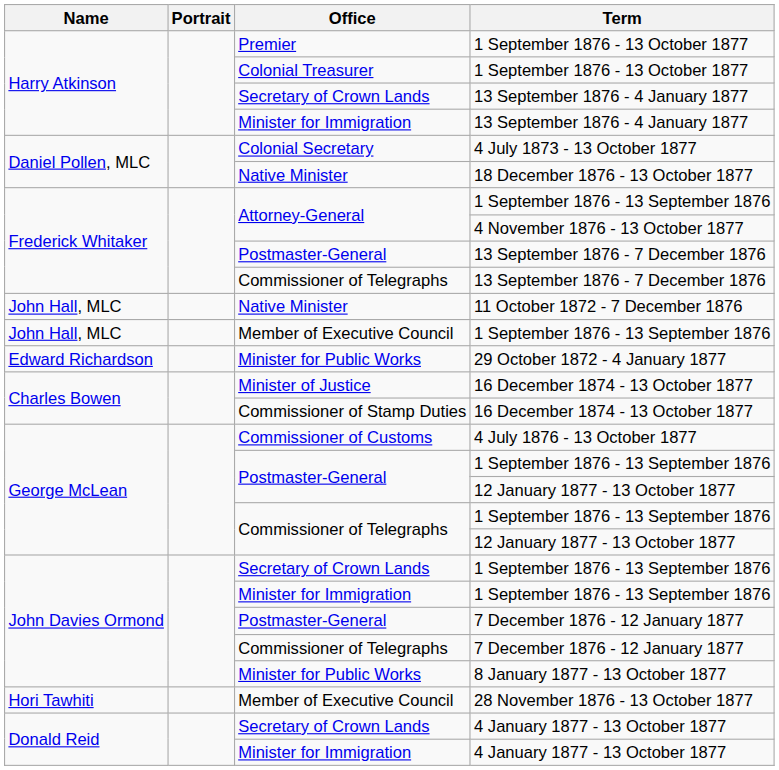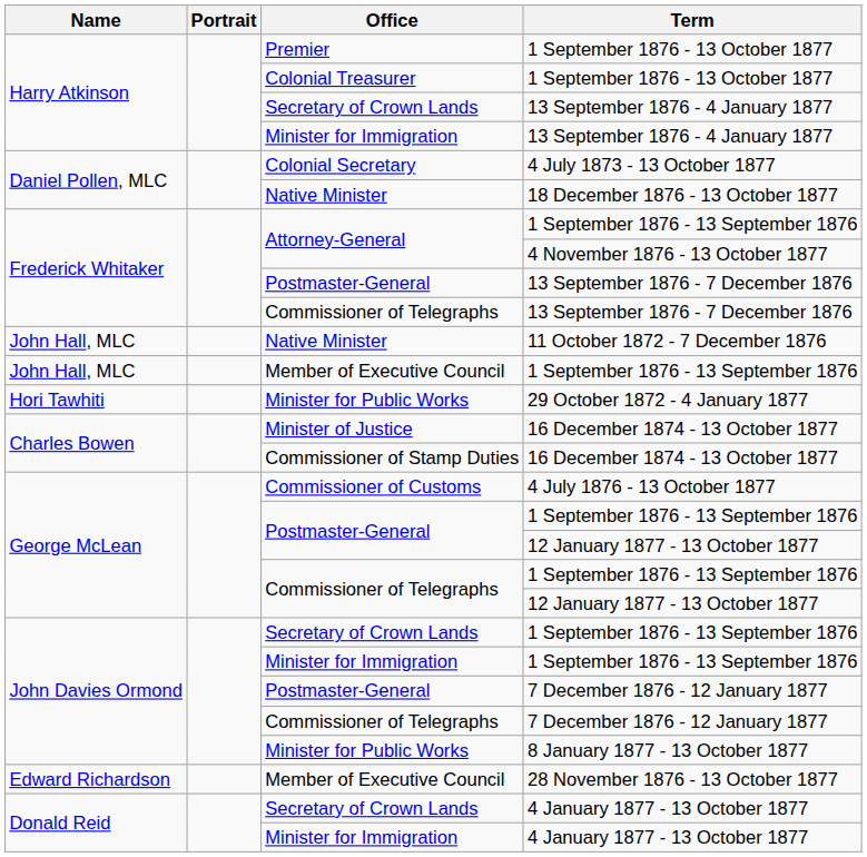 <table class="wikitable" style="font-size: 95%;">
 <tr>
 <th>Name</th>
 <th>Portrait</th>
 <th>Office</th>
 <th>Term</th>
 </tr>
 <tr>
 <td rowspan="4"><a href='#'>Harry Atkinson</a></td>
 <td rowspan="4"></td>
 <td><a href='#'>Premier</a></td>
 <td>1 September 1876 - 13 October 1877</td>
 </tr>
 <tr>
 <td><a href='#'>Colonial Treasurer</a></td>
 <td>1 September 1876 - 13 October 1877</td>
 </tr>
 <tr>
 <td><a href='#'>Secretary of Crown Lands</a></td>
 <td>13 September 1876 - 4 January 1877</td>
 </tr>
 <tr>
 <td><a href='#'>Minister for Immigration</a></td>
 <td>13 September 1876 - 4 January 1877</td>
 </tr>
 <tr>
 <td rowspan=2><a href='#'>Daniel Pollen</a>, MLC</td>
 <td rowspan=2></td>
 <td><a href='#'>Colonial Secretary</a></td>
 <td>4 July 1873 - 13 October 1877</td>
 </tr>
 <tr>
 <td><a href='#'>Native Minister</a></td>
 <td>18 December 1876 - 13 October 1877</td>
 </tr>
 <tr>
 <td rowspan="4"><a href='#'>Frederick Whitaker</a></td>
 <td rowspan="4"></td>
 <td rowspan=2><a href='#'>Attorney-General</a></td>
 <td>1 September 1876 - 13 September 1876</td>
 </tr>
 <tr>
 <td>4 November 1876 - 13 October 1877</td>
 </tr>
 <tr>
 <td><a href='#'>Postmaster-General</a></td>
 <td>13 September 1876 - 7 December 1876</td>
 </tr>
 <tr>
 <td>Commissioner of Telegraphs</td>
 <td>13 September 1876 - 7 December 1876</td>
 </tr>
 <tr>
 <td><a href='#'>John Hall</a>, MLC</td>
 <td></td>
 <td><a href='#'>Native Minister</a></td>
 <td>11 October 1872 - 7 December 1876</td>
 </tr>
 <tr>
 <td><a href='#'>John Hall</a>, MLC</td>
 <td></td>
 <td>Member of Executive Council</td>
 <td>1 September 1876 - 13 September 1876</td>
 </tr>
 <tr>
-<td><a href='#'>Edward Richardson</a></td>
+<td><a href='#'>Hori Tawhiti</a></td>
 <td></td>
 <td><a href='#'>Minister for Public Works</a></td>
 <td>29 October 1872 - 4 January 1877</td>
 </tr>
 <tr>
 <td rowspan=2><a href='#'>Charles Bowen</a></td>
 <td rowspan=2></td>
 <td><a href='#'>Minister of Justice</a></td>
 <td>16 December 1874 - 13 October 1877</td>
 </tr>
 <tr>
 <td>Commissioner of Stamp Duties</td>
 <td>16 December 1874 - 13 October 1877</td>
 </tr>
 <tr>
 <td rowspan=5><a href='#'>George McLean</a></td>
 <td rowspan=5></td>
 <td><a href='#'>Commissioner of Customs</a></td>
 <td>4 July 1876 - 13 October 1877</td>
 </tr>
 <tr>
 <td rowspan=2><a href='#'>Postmaster-General</a></td>
 <td>1 September 1876 - 13 September 1876</td>
 </tr>
 <tr>
 <td>12 January 1877 - 13 October 1877</td>
 </tr>
 <tr>
 <td rowspan=2>Commissioner of Telegraphs</td>
 <td>1 September 1876 - 13 September 1876</td>
 </tr>
 <tr>
 <td>12 January 1877 - 13 October 1877</td>
 </tr>
 <tr>
 <td rowspan=5><a href='#'>John Davies Ormond</a></td>
 <td rowspan=5></td>
 <td><a href='#'>Secretary of Crown Lands</a></td>
 <td>1 September 1876 - 13 September 1876</td>
 </tr>
 <tr>
 <td><a href='#'>Minister for Immigration</a></td>
 <td>1 September 1876 - 13 September 1876</td>
 </tr>
 <tr>
 <td><a href='#'>Postmaster-General</a></td>
 <td>7 December 1876 - 12 January 1877</td>
 </tr>
 <tr>
 <td>Commissioner of Telegraphs</td>
 <td>7 December 1876 - 12 January 1877</td>
 </tr>
 <tr>
 <td><a href='#'>Minister for Public Works</a></td>
 <td>8 January 1877 - 13 October 1877</td>
 </tr>
 <tr>
-<td><a href='#'>Hori Tawhiti</a></td>
+<td><a href='#'>Edward Richardson</a></td>
 <td></td>
 <td>Member of Executive Council</td>
 <td>28 November 1876 - 13 October 1877</td>
 </tr>
 <tr>
 <td rowspan=2><a href='#'>Donald Reid</a></td>
 <td rowspan=2></td>
 <td><a href='#'>Secretary of Crown Lands</a></td>
 <td>4 January 1877 - 13 October 1877</td>
 </tr>
 <tr>
 <td><a href='#'>Minister for Immigration</a></td>
 <td>4 January 1877 - 13 October 1877</td>
 </tr>
 </table>
